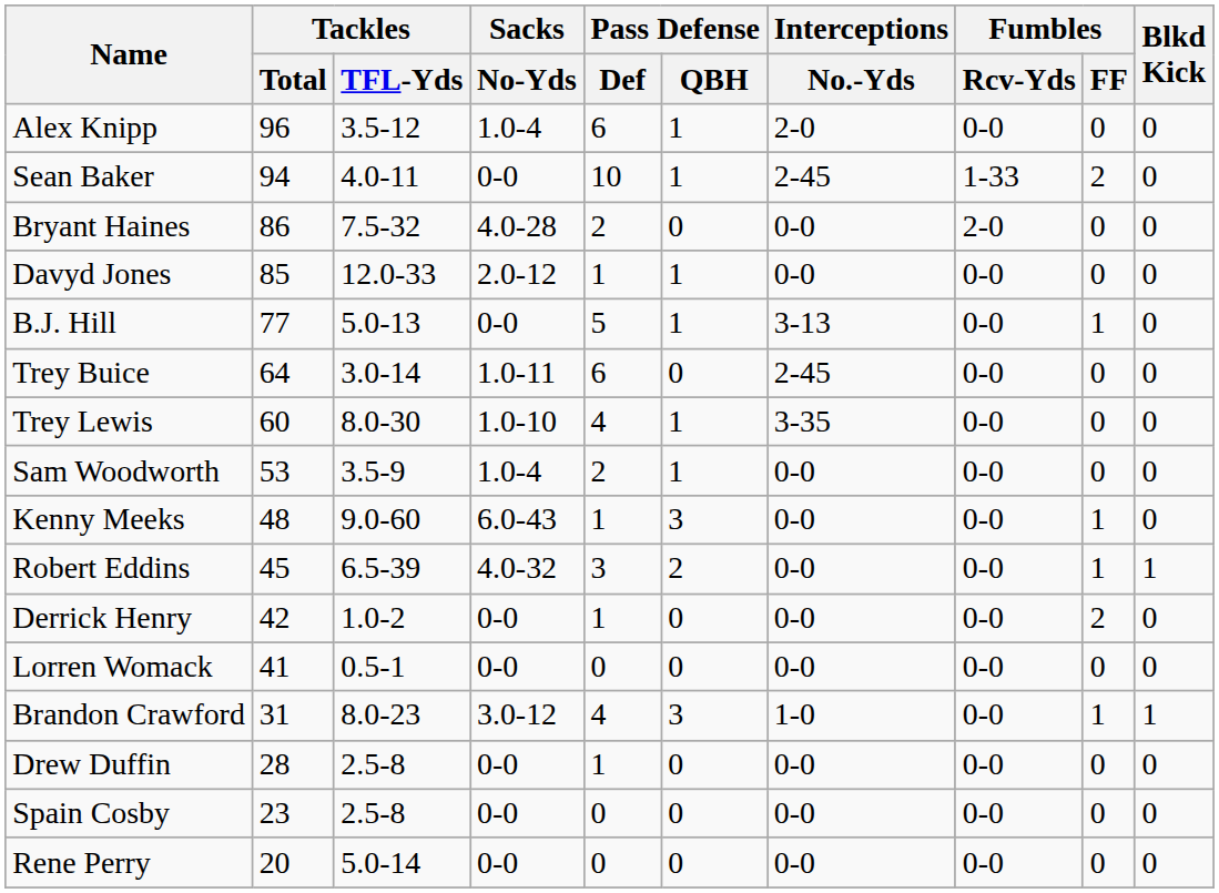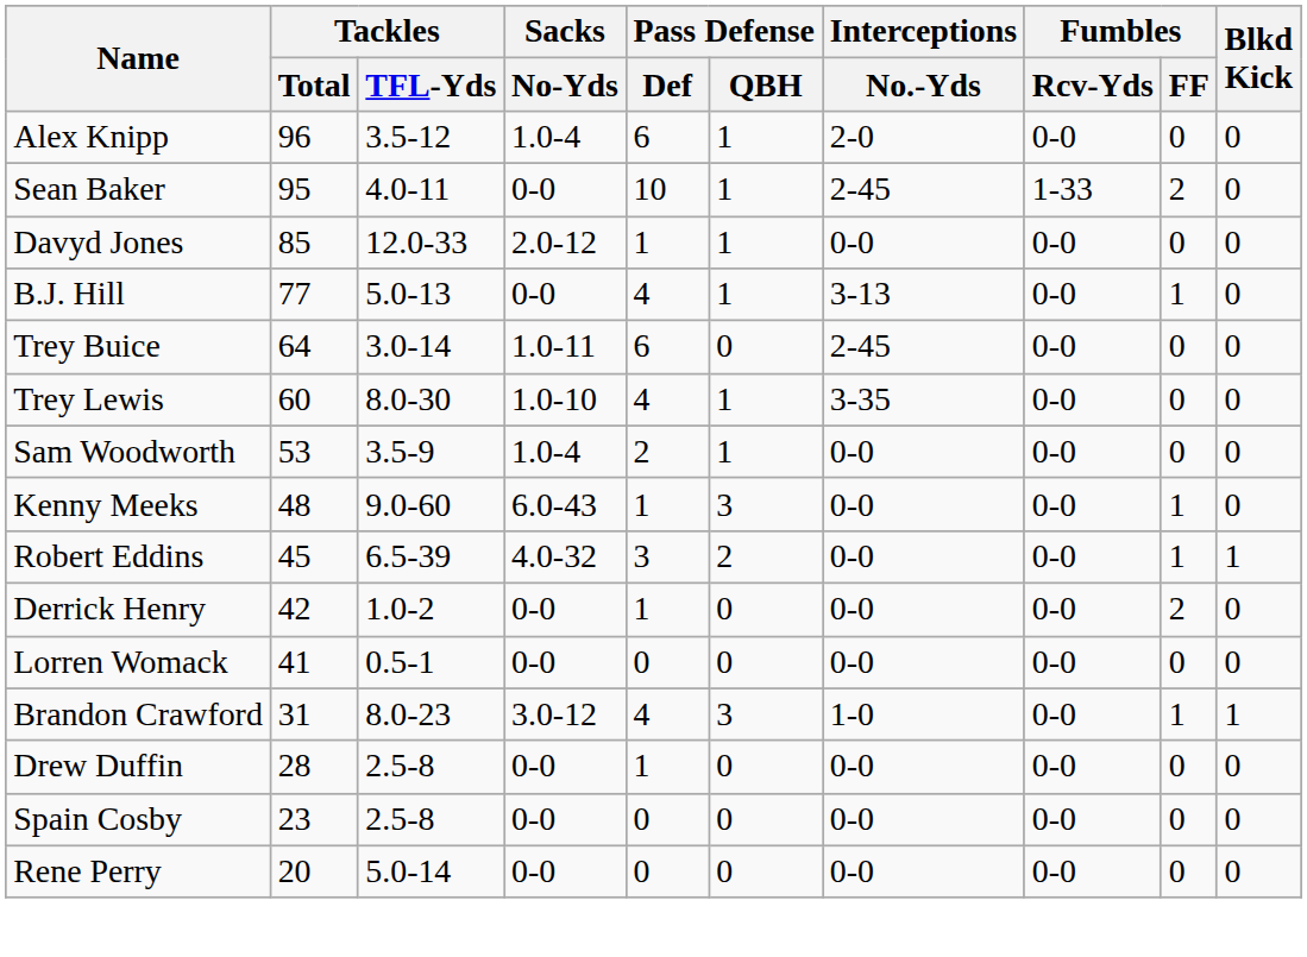 <table class="wikitable" style="white-space:nowrap;">
 <tr>
 <th rowspan="2">Name</th>
 <th colspan="2">Tackles</th>
 <th>Sacks</th>
 <th colspan="2">Pass Defense</th>
 <th>Interceptions</th>
 <th colspan="2">Fumbles</th>
 <th rowspan="2">Blkd<br>Kick</th>
 </tr>
 <tr>
 <th>Total</th>
 <th><a href='#'>TFL</a>-Yds</th>
 <th>No-Yds</th>
 <th>Def</th>
 <th>QBH</th>
 <th>No.-Yds</th>
 <th>Rcv-Yds</th>
 <th>FF</th>
 </tr>
 <tr>
 <td>Alex Knipp</td>
 <td>96</td>
 <td>3.5-12</td>
 <td>1.0-4</td>
 <td>6</td>
 <td>1</td>
 <td>2-0</td>
 <td>0-0</td>
 <td>0</td>
 <td>0</td>
 </tr>
 <tr>
 <td>Sean Baker</td>
-<td>94</td>
+<td>95</td>
 <td>4.0-11</td>
 <td>0-0</td>
 <td>10</td>
 <td>1</td>
 <td>2-45</td>
 <td>1-33</td>
 <td>2</td>
-<td>0</td>
-</tr>
-<tr>
-<td>Bryant Haines</td>
-<td>86</td>
-<td>7.5-32</td>
-<td>4.0-28</td>
-<td>2</td>
-<td>0</td>
-<td>0-0</td>
-<td>2-0</td>
-<td>0</td>
 <td>0</td>
 </tr>
 <tr>
 <td>Davyd Jones</td>
 <td>85</td>
 <td>12.0-33</td>
 <td>2.0-12</td>
 <td>1</td>
 <td>1</td>
 <td>0-0</td>
 <td>0-0</td>
 <td>0</td>
 <td>0</td>
 </tr>
 <tr>
 <td>B.J. Hill</td>
 <td>77</td>
 <td>5.0-13</td>
 <td>0-0</td>
-<td>5</td>
+<td>4</td>
 <td>1</td>
 <td>3-13</td>
 <td>0-0</td>
 <td>1</td>
 <td>0</td>
 </tr>
 <tr>
 <td>Trey Buice</td>
 <td>64</td>
 <td>3.0-14</td>
 <td>1.0-11</td>
 <td>6</td>
 <td>0</td>
 <td>2-45</td>
 <td>0-0</td>
 <td>0</td>
 <td>0</td>
 </tr>
 <tr>
 <td>Trey Lewis</td>
 <td>60</td>
 <td>8.0-30</td>
 <td>1.0-10</td>
 <td>4</td>
 <td>1</td>
 <td>3-35</td>
 <td>0-0</td>
 <td>0</td>
 <td>0</td>
 </tr>
 <tr>
 <td>Sam Woodworth</td>
 <td>53</td>
 <td>3.5-9</td>
 <td>1.0-4</td>
 <td>2</td>
 <td>1</td>
 <td>0-0</td>
 <td>0-0</td>
 <td>0</td>
 <td>0</td>
 </tr>
 <tr>
 <td>Kenny Meeks</td>
 <td>48</td>
 <td>9.0-60</td>
 <td>6.0-43</td>
 <td>1</td>
 <td>3</td>
 <td>0-0</td>
 <td>0-0</td>
 <td>1</td>
 <td>0</td>
 </tr>
 <tr>
 <td>Robert Eddins</td>
 <td>45</td>
 <td>6.5-39</td>
 <td>4.0-32</td>
 <td>3</td>
 <td>2</td>
 <td>0-0</td>
 <td>0-0</td>
 <td>1</td>
 <td>1</td>
 </tr>
 <tr>
 <td>Derrick Henry</td>
 <td>42</td>
 <td>1.0-2</td>
 <td>0-0</td>
 <td>1</td>
 <td>0</td>
 <td>0-0</td>
 <td>0-0</td>
 <td>2</td>
 <td>0</td>
 </tr>
 <tr>
 <td>Lorren Womack</td>
 <td>41</td>
 <td>0.5-1</td>
 <td>0-0</td>
 <td>0</td>
 <td>0</td>
 <td>0-0</td>
 <td>0-0</td>
 <td>0</td>
 <td>0</td>
 </tr>
 <tr>
 <td>Brandon Crawford</td>
 <td>31</td>
 <td>8.0-23</td>
 <td>3.0-12</td>
 <td>4</td>
 <td>3</td>
 <td>1-0</td>
 <td>0-0</td>
 <td>1</td>
 <td>1</td>
 </tr>
 <tr>
 <td>Drew Duffin</td>
 <td>28</td>
 <td>2.5-8</td>
 <td>0-0</td>
 <td>1</td>
 <td>0</td>
 <td>0-0</td>
 <td>0-0</td>
 <td>0</td>
 <td>0</td>
 </tr>
 <tr>
 <td>Spain Cosby</td>
 <td>23</td>
 <td>2.5-8</td>
 <td>0-0</td>
 <td>0</td>
 <td>0</td>
 <td>0-0</td>
 <td>0-0</td>
 <td>0</td>
 <td>0</td>
 </tr>
 <tr>
 <td>Rene Perry</td>
 <td>20</td>
 <td>5.0-14</td>
 <td>0-0</td>
 <td>0</td>
 <td>0</td>
 <td>0-0</td>
 <td>0-0</td>
 <td>0</td>
 <td>0</td>
 </tr>
 </table>
